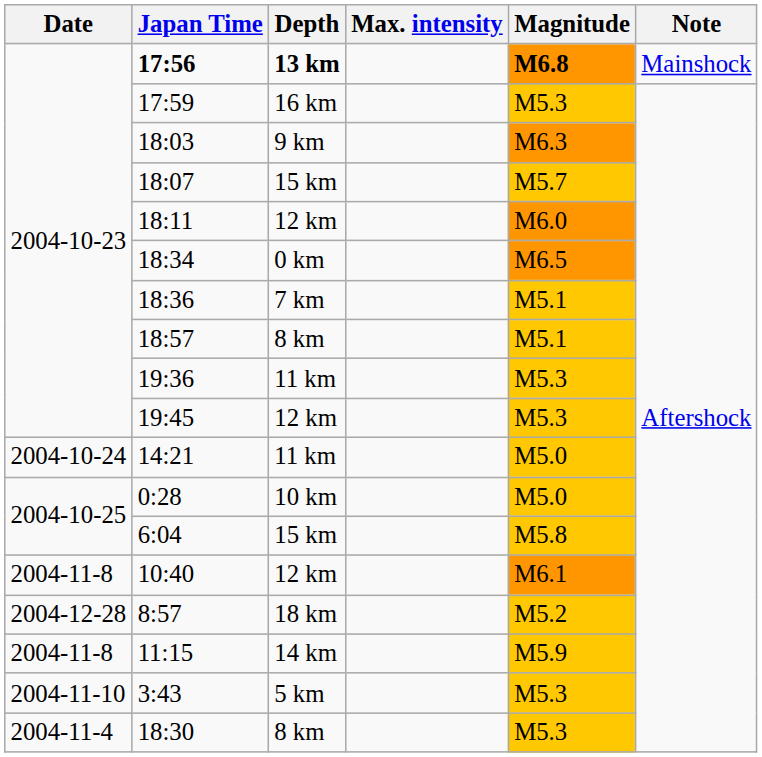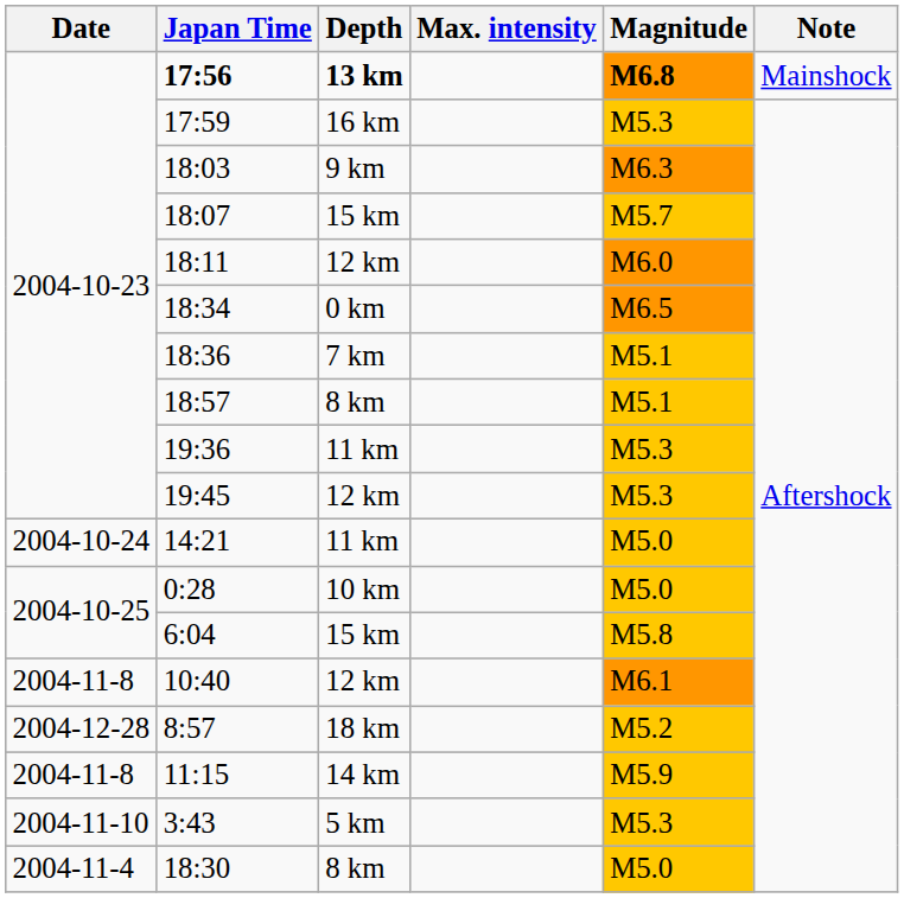 <table class="wikitable sortable">
 <tr>
 <th>Date</th>
 <th><a href='#'>Japan Time</a></th>
 <th>Depth</th>
 <th><abbr>Max.</abbr> <a href='#'>intensity</a></th>
 <th>Magnitude</th>
 <th>Note</th>
 </tr>
 <tr>
 <td rowspan="10">2004-10-23</td>
 <td><strong>17:56</strong></td>
 <td><strong>13 km</strong></td>
 <td><strong></strong></td>
 <td style="background-color:#ff9600"><strong>M6.8</strong></td>
 <td><a href='#'>Mainshock</a></td>
 </tr>
 <tr>
 <td>17:59</td>
 <td>16 km</td>
 <td></td>
 <td style="background-color:#ffc800">M5.3</td>
 <td rowspan="17"><a href='#'>Aftershock</a></td>
 </tr>
 <tr>
 <td>18:03</td>
 <td>9 km</td>
 <td></td>
 <td style="background-color:#ff9600">M6.3</td>
 </tr>
 <tr>
 <td>18:07</td>
 <td>15 km</td>
 <td></td>
 <td style="background-color:#ffc800">M5.7</td>
 </tr>
 <tr>
 <td>18:11</td>
 <td>12 km</td>
 <td></td>
 <td style="background-color:#ff9600">M6.0</td>
 </tr>
 <tr>
 <td>18:34</td>
 <td>0 km</td>
 <td></td>
 <td style="background-color:#ff9600">M6.5</td>
 </tr>
 <tr>
 <td>18:36</td>
 <td>7 km</td>
 <td></td>
 <td style="background-color:#ffc800">M5.1</td>
 </tr>
 <tr>
 <td>18:57</td>
 <td>8 km</td>
 <td></td>
 <td style="background-color:#ffc800">M5.1</td>
 </tr>
 <tr>
 <td>19:36</td>
 <td>11 km</td>
 <td></td>
 <td style="background-color:#ffc800">M5.3</td>
 </tr>
 <tr>
 <td>19:45</td>
 <td>12 km</td>
 <td></td>
 <td style="background-color:#ffc800">M5.3</td>
 </tr>
 <tr>
 <td>2004-10-24</td>
 <td>14:21</td>
 <td>11 km</td>
 <td></td>
 <td style="background-color:#ffc800">M5.0</td>
 </tr>
 <tr>
 <td rowspan="2">2004-10-25</td>
 <td>0:28</td>
 <td>10 km</td>
 <td></td>
 <td style="background-color:#ffc800">M5.0</td>
 </tr>
 <tr>
 <td>6:04</td>
 <td>15 km</td>
 <td></td>
 <td style="background-color:#ffc800">M5.8</td>
 </tr>
 <tr>
 <td>2004-11-8</td>
 <td>10:40</td>
 <td>12 km</td>
 <td></td>
 <td style="background-color:#ff9600">M6.1</td>
 </tr>
 <tr>
 <td>2004-12-28</td>
 <td>8:57</td>
 <td>18 km</td>
 <td></td>
 <td style="background-color:#ffc800">M5.2</td>
 </tr>
 <tr>
 <td>2004-11-8</td>
 <td>11:15</td>
 <td>14 km</td>
 <td></td>
 <td style="background-color:#ffc800">M5.9</td>
 </tr>
 <tr>
 <td>2004-11-10</td>
 <td>3:43</td>
 <td>5 km</td>
 <td></td>
 <td style="background-color:#ffc800">M5.3</td>
 </tr>
 <tr>
 <td>2004-11-4</td>
 <td>18:30</td>
 <td>8 km</td>
 <td></td>
-<td style="background-color:#ffc800">M5.3</td>
+<td style="background-color:#ffc800">M5.0</td>
 </tr>
 </table>
